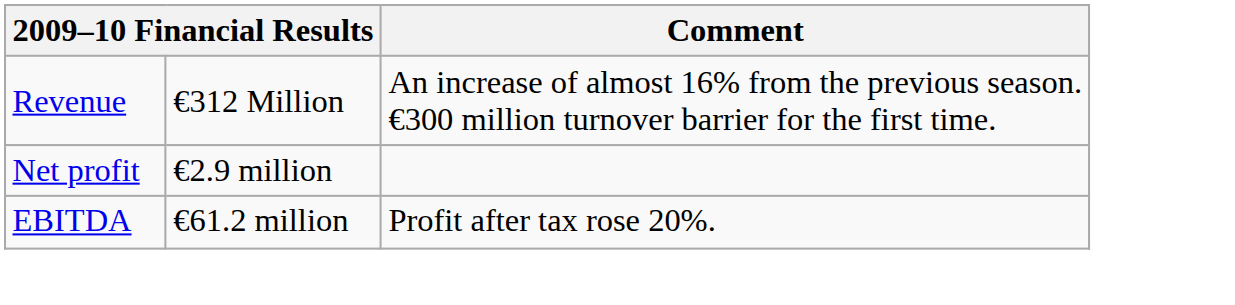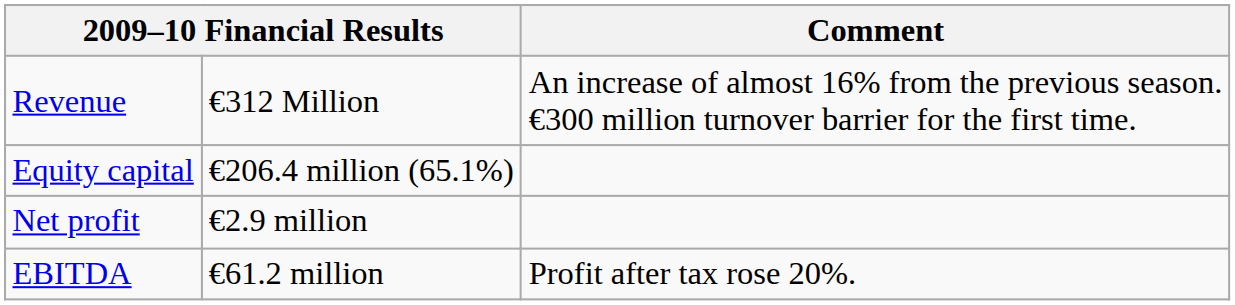 <table class="wikitable">
 <tr>
 <th colspan="2">2009–10 Financial Results</th>
 <th>Comment</th>
 </tr>
 <tr>
 <td><a href='#'>Revenue</a></td>
 <td>€312 Million</td>
 <td>An increase of almost 16% from the previous season.<br>€300 million turnover barrier for the first time.</td>
+</tr>
+<tr>
+<td><a href='#'>Equity capital</a></td>
+<td>€206.4 million (65.1%)</td>
+<td></td>
 </tr>
 <tr>
 <td><a href='#'>Net profit</a></td>
 <td>€2.9 million</td>
 <td></td>
 </tr>
 <tr>
 <td><a href='#'>EBITDA</a></td>
 <td>€61.2 million</td>
 <td>Profit after tax rose 20%.</td>
 </tr>
 </table>
